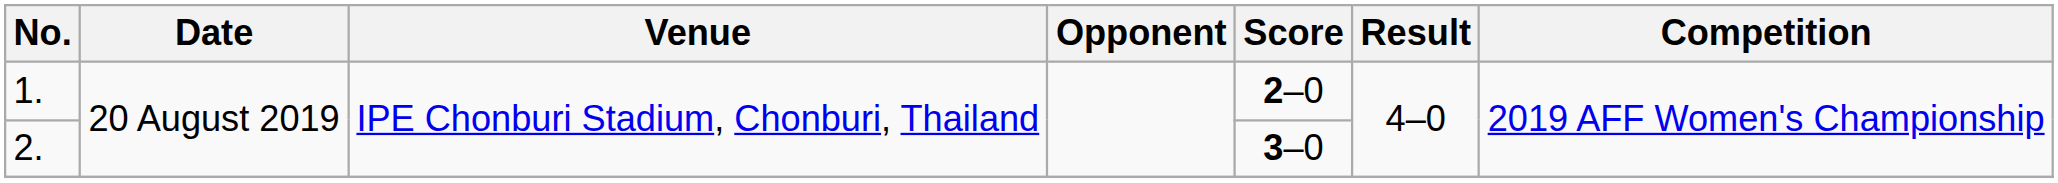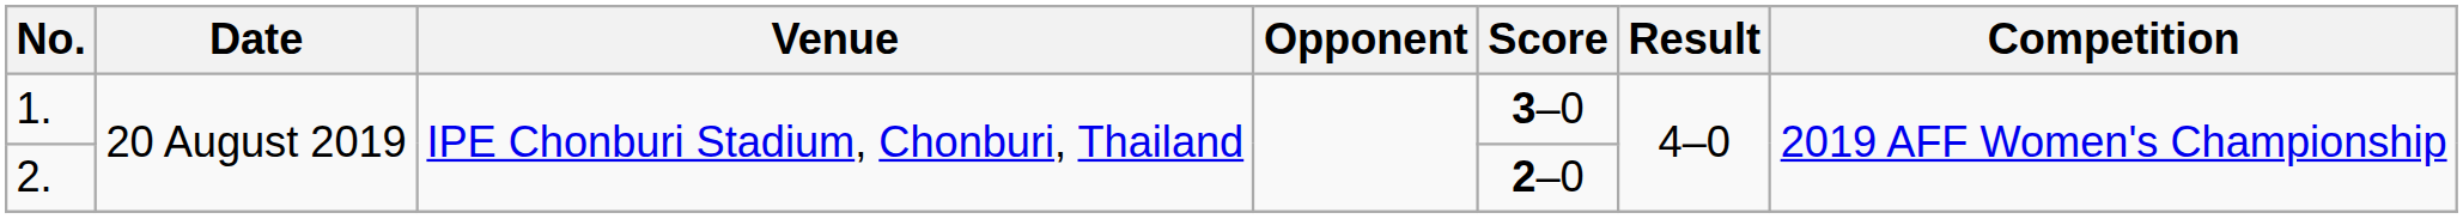 <table class="wikitable">
 <tr>
 <th>No.</th>
 <th>Date</th>
 <th>Venue</th>
 <th>Opponent</th>
 <th>Score</th>
 <th>Result</th>
 <th>Competition</th>
 </tr>
 <tr>
 <td>1.</td>
 <td rowspan=2>20 August 2019</td>
 <td rowspan=2><a href='#'>IPE Chonburi Stadium</a>, <a href='#'>Chonburi</a>, <a href='#'>Thailand</a></td>
 <td rowspan=2></td>
-<td align=center><strong>2</strong>–0</td>
+<td align=center><strong>3</strong>–0</td>
 <td rowspan=2 align=center>4–0</td>
 <td rowspan=2><a href='#'>2019 AFF Women's Championship</a></td>
 </tr>
 <tr>
 <td>2.</td>
-<td align=center><strong>3</strong>–0</td>
+<td align=center><strong>2</strong>–0</td>
 </tr>
 <tr>
 </tr>
 </table>
